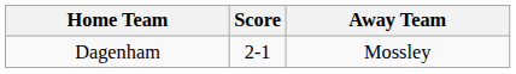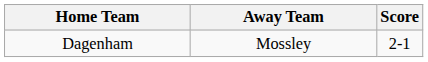 <table class="wikitable" style="text-align:center;">
 <tr>
 <th width=175>Home Team</th>
+<th width=175>Away Team</th>
 <th width=20>Score</th>
-<th width=175>Away Team</th>
 </tr>
 <tr>
 <td>Dagenham</td>
+<td>Mossley</td>
 <td>2-1</td>
-<td>Mossley</td>
 </tr>
 </table>
